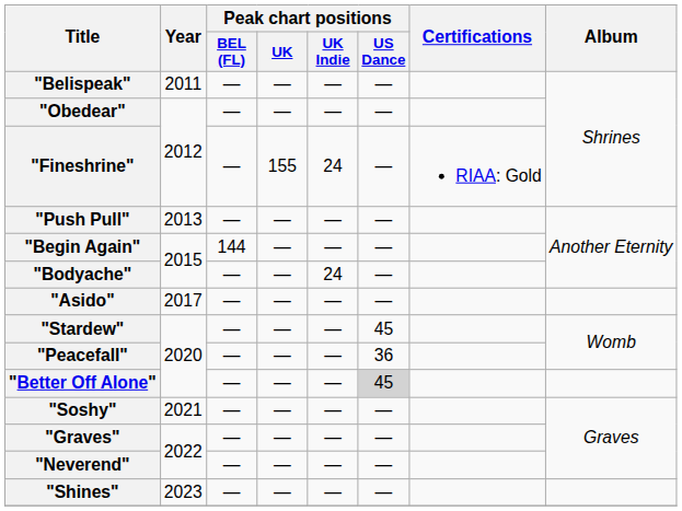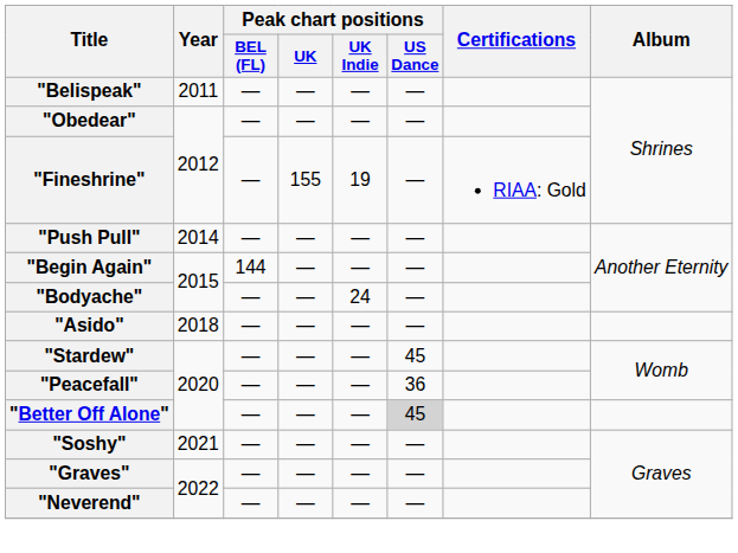 <table class="wikitable plainrowheaders" style="text-align:center;">
 <tr>
 <th scope="col" rowspan="2">Title</th>
 <th scope="col" rowspan="2">Year</th>
 <th scope="col" colspan="4">Peak chart positions</th>
 <th scope="col" rowspan="2"><a href='#'>Certifications</a></th>
 <th scope="col" rowspan="2">Album</th>
 </tr>
 <tr>
 <th scope="col" style="width:3em;font-size:85%;"><a href='#'>BEL (FL)</a><br></th>
 <th scope="col" style="width:3em;font-size:85%;"><a href='#'>UK</a><br></th>
 <th scope="col" style="width:3em;font-size:85%;"><a href='#'>UK<br>Indie</a><br></th>
 <th scope="col" style="width:3em;font-size:85%;"><a href='#'>US<br>Dance</a><br></th>
 </tr>
 <tr>
 <th scope="row">"Belispeak"</th>
 <td>2011</td>
 <td>—</td>
 <td>—</td>
 <td>—</td>
 <td>—</td>
 <td></td>
 <td rowspan="3"><em>Shrines</em></td>
 </tr>
 <tr>
 <th scope="row">"Obedear"</th>
 <td rowspan="2">2012</td>
 <td>—</td>
 <td>—</td>
 <td>—</td>
 <td>—</td>
 <td></td>
 </tr>
 <tr>
 <th scope="row">"Fineshrine"</th>
 <td>—</td>
 <td>155</td>
-<td>24</td>
+<td>19</td>
 <td>—</td>
 <td><br><ul><li><a href='#'>RIAA</a>: Gold</li></ul></td>
 </tr>
 <tr>
 <th scope="row">"Push Pull"</th>
-<td>2013</td>
+<td>2014</td>
 <td>—</td>
 <td>—</td>
 <td>—</td>
 <td>—</td>
 <td></td>
 <td rowspan="3"><em>Another Eternity</em></td>
 </tr>
 <tr>
 <th scope="row">"Begin Again"</th>
 <td rowspan="2">2015</td>
 <td>144</td>
 <td>—</td>
 <td>—</td>
 <td>—</td>
 <td></td>
 </tr>
 <tr>
 <th scope="row">"Bodyache"</th>
 <td>—</td>
 <td>—</td>
 <td>24</td>
 <td>—</td>
 <td></td>
 </tr>
 <tr>
 <th scope="row">"Asido"</th>
-<td>2017</td>
+<td>2018</td>
 <td>—</td>
 <td>—</td>
 <td>—</td>
 <td>—</td>
 <td></td>
 <td></td>
 </tr>
 <tr>
 <th scope="row">"Stardew"</th>
 <td rowspan="3">2020</td>
 <td>—</td>
 <td>—</td>
 <td>—</td>
 <td>45</td>
 <td></td>
 <td rowspan="2"><em>Womb</em></td>
 </tr>
 <tr>
 <th scope="row">"Peacefall"</th>
 <td>—</td>
 <td>—</td>
 <td>—</td>
 <td>36</td>
 <td></td>
 </tr>
 <tr>
 <th scope="row">"<a href='#'>Better Off Alone</a>"</th>
 <td>—</td>
 <td>—</td>
 <td>—</td>
 <td style="background: lightgrey;">45</td>
 <td></td>
 <td></td>
 </tr>
 <tr>
 <th scope="row">"Soshy"</th>
 <td>2021</td>
 <td>—</td>
 <td>—</td>
 <td>—</td>
 <td>—</td>
 <td></td>
 <td rowspan="3"><em>Graves</em></td>
 </tr>
 <tr>
 <th scope="row">"Graves"</th>
 <td rowspan="2">2022</td>
 <td>—</td>
 <td>—</td>
 <td>—</td>
 <td>—</td>
 <td></td>
 </tr>
 <tr>
 <th scope="row">"Neverend"</th>
 <td>—</td>
 <td>—</td>
 <td>—</td>
 <td>—</td>
 <td></td>
 </tr>
 <tr>
-<th scope="row">"Shines"</th>
-<td>2023</td>
-<td>—</td>
-<td>—</td>
-<td>—</td>
-<td>—</td>
-<td></td>
-<td></td>
-</tr>
-<tr>
 </tr>
 </table>
